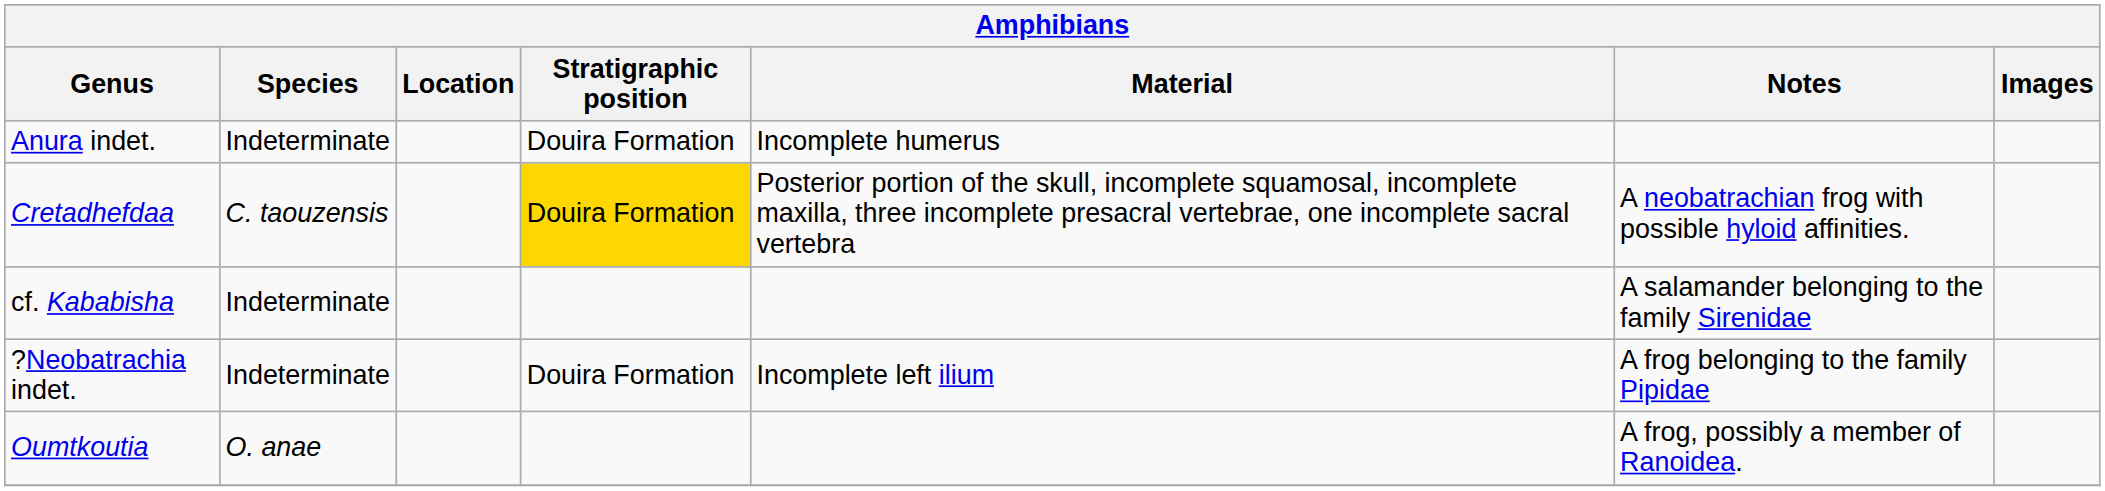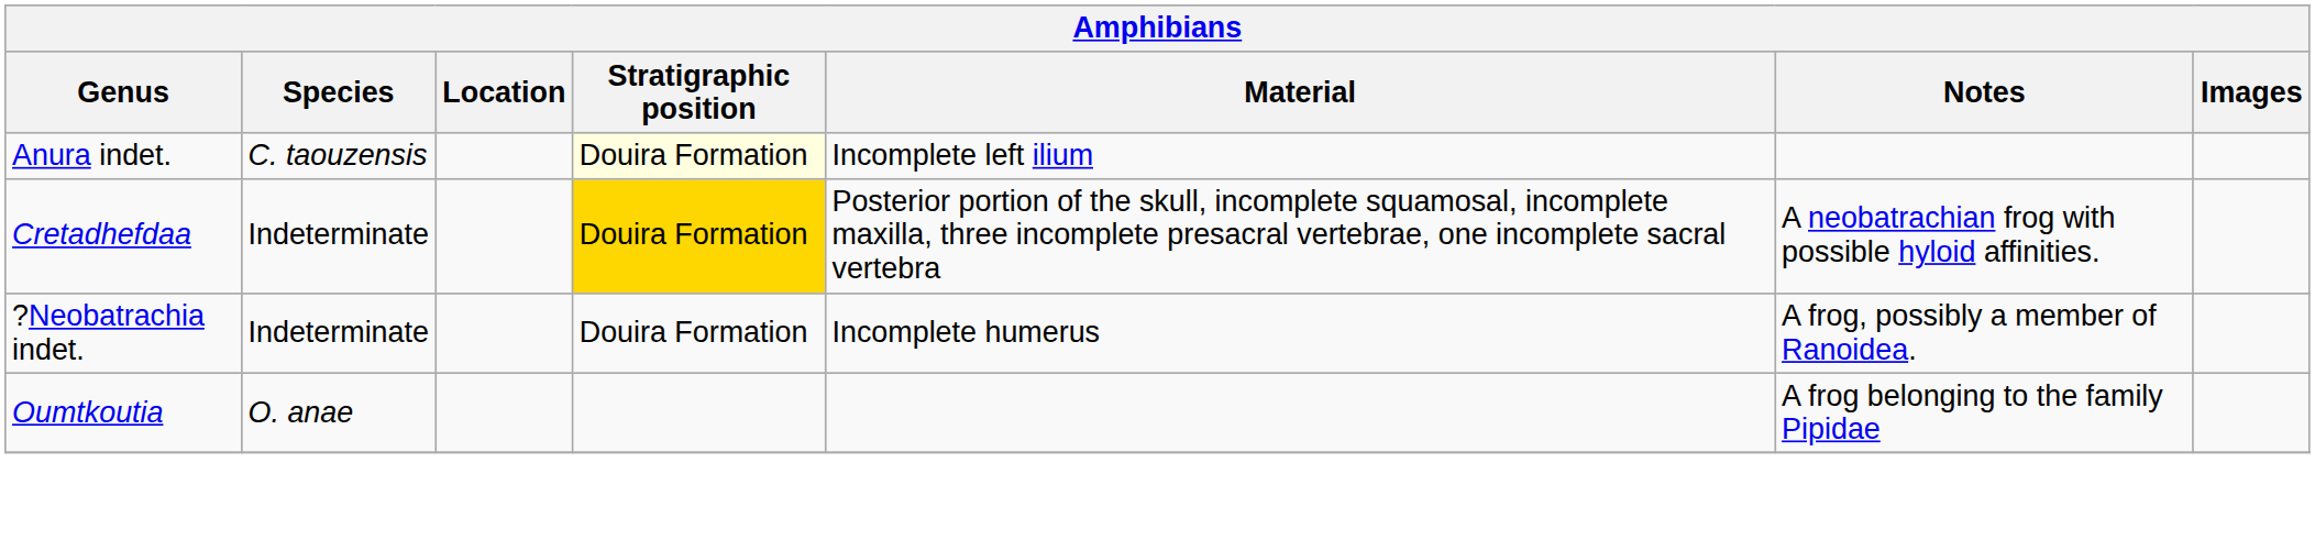 <table class="wikitable" align="center">
 <tr>
 <th colspan="7" align="center"><a href='#'>Amphibians</a></th>
 </tr>
 <tr>
 <th>Genus</th>
 <th>Species</th>
 <th>Location</th>
 <th>Stratigraphic position</th>
 <th>Material</th>
 <th>Notes</th>
 <th>Images</th>
 </tr>
 <tr>
 <td><a href='#'>Anura</a> indet.</td>
-<td>Indeterminate</td>
+<td><em>C. taouzensis</em></td>
 <td></td>
-<td>Douira Formation</td>
-<td>Incomplete humerus</td>
+<td style="background: lightyellow;">Douira Formation</td>
+<td>Incomplete left <a href='#'>ilium</a></td>
 <td></td>
 <td></td>
 </tr>
 <tr>
 <td><em><a href='#'>Cretadhefdaa</a></em></td>
-<td><em>C. taouzensis</em></td>
+<td>Indeterminate</td>
 <td></td>
 <td style="background: gold;">Douira Formation</td>
 <td>Posterior portion of the skull, incomplete squamosal, incomplete maxilla, three incomplete presacral vertebrae, one incomplete sacral vertebra</td>
 <td>A <a href='#'>neobatrachian</a> frog with possible <a href='#'>hyloid</a> affinities.</td>
 <td></td>
 </tr>
 <tr>
-<td>cf. <em><a href='#'>Kababisha</a></em></td>
-<td>Indeterminate</td>
-<td></td>
-<td></td>
-<td></td>
-<td>A salamander belonging to the family <a href='#'>Sirenidae</a></td>
-<td></td>
-</tr>
-<tr>
 <td>?<a href='#'>Neobatrachia</a> indet.</td>
 <td>Indeterminate</td>
 <td></td>
 <td>Douira Formation</td>
-<td>Incomplete left <a href='#'>ilium</a></td>
-<td>A frog belonging to the family <a href='#'>Pipidae</a></td>
+<td>Incomplete humerus</td>
+<td>A frog, possibly a member of <a href='#'>Ranoidea</a>.</td>
 <td></td>
 </tr>
 <tr>
 <td><em><a href='#'>Oumtkoutia</a></em></td>
 <td><em>O. anae</em></td>
 <td></td>
 <td></td>
 <td></td>
-<td>A frog, possibly a member of <a href='#'>Ranoidea</a>.</td>
+<td>A frog belonging to the family <a href='#'>Pipidae</a></td>
 <td></td>
 </tr>
 <tr>
 </tr>
 </table>
